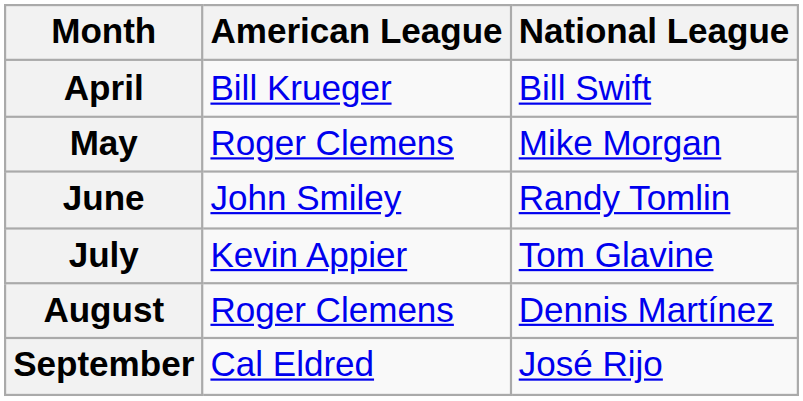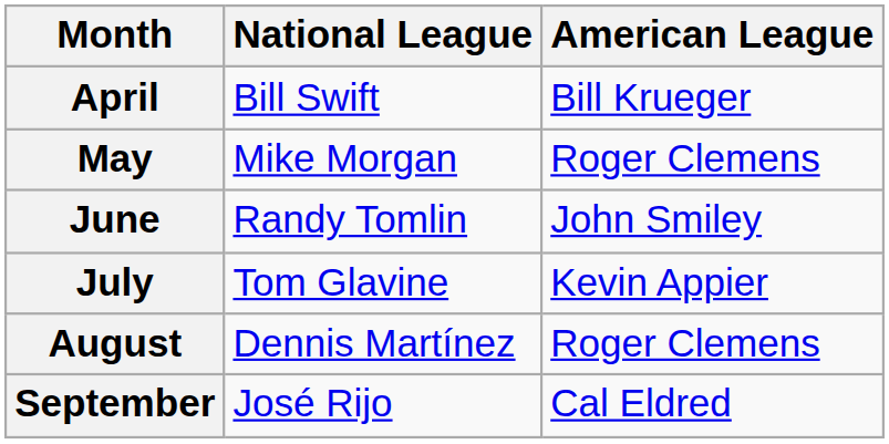 <table class="wikitable">
 <tr>
 <th>Month</th>
+<th>National League</th>
 <th>American League</th>
-<th>National League</th>
 </tr>
 <tr>
 <th>April</th>
+<td><a href='#'>Bill Swift</a></td>
 <td><a href='#'>Bill Krueger</a></td>
-<td><a href='#'>Bill Swift</a></td>
 </tr>
 <tr>
 <th>May</th>
+<td><a href='#'>Mike Morgan</a></td>
 <td><a href='#'>Roger Clemens</a></td>
-<td><a href='#'>Mike Morgan</a></td>
 </tr>
 <tr>
 <th>June</th>
+<td><a href='#'>Randy Tomlin</a></td>
 <td><a href='#'>John Smiley</a></td>
-<td><a href='#'>Randy Tomlin</a></td>
 </tr>
 <tr>
 <th>July</th>
+<td><a href='#'>Tom Glavine</a></td>
 <td><a href='#'>Kevin Appier</a></td>
-<td><a href='#'>Tom Glavine</a></td>
 </tr>
 <tr>
 <th>August</th>
+<td><a href='#'>Dennis Martínez</a></td>
 <td><a href='#'>Roger Clemens</a></td>
-<td><a href='#'>Dennis Martínez</a></td>
 </tr>
 <tr>
 <th>September</th>
+<td><a href='#'>José Rijo</a></td>
 <td><a href='#'>Cal Eldred</a></td>
-<td><a href='#'>José Rijo</a></td>
 </tr>
 </table>
